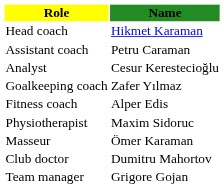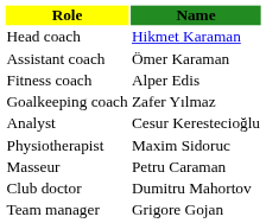 <table class="toccolours">
 <tr>
 <th style="background:yellow;">Role</th>
 <th style="background:forestgreen;">Name</th>
 </tr>
 <tr>
 <td>Head coach</td>
 <td> <a href='#'>Hikmet Karaman</a></td>
 </tr>
 <tr>
 <td>Assistant coach</td>
-<td> Petru Caraman</td>
+<td> Ömer Karaman</td>
 </tr>
 <tr>
-<td>Analyst</td>
-<td> Cesur Kerestecioğlu</td>
+<td>Fitness coach</td>
+<td> Alper Edis</td>
 </tr>
 <tr>
 <td>Goalkeeping coach</td>
 <td> Zafer Yılmaz</td>
 </tr>
 <tr>
-<td>Fitness coach</td>
-<td> Alper Edis</td>
+<td>Analyst</td>
+<td> Cesur Kerestecioğlu</td>
 </tr>
 <tr>
 <td>Physiotherapist</td>
 <td> Maxim Sidoruc</td>
 </tr>
 <tr>
 <td>Masseur</td>
-<td> Ömer Karaman</td>
+<td> Petru Caraman</td>
 </tr>
 <tr>
 <td>Club doctor</td>
 <td> Dumitru Mahortov</td>
 </tr>
 <tr>
 <td>Team manager</td>
 <td> Grigore Gojan</td>
 </tr>
 </table>
